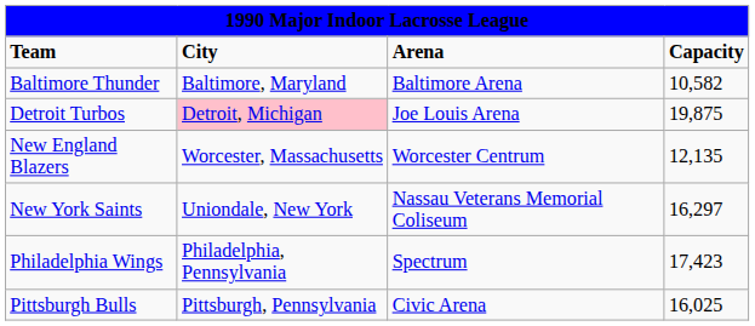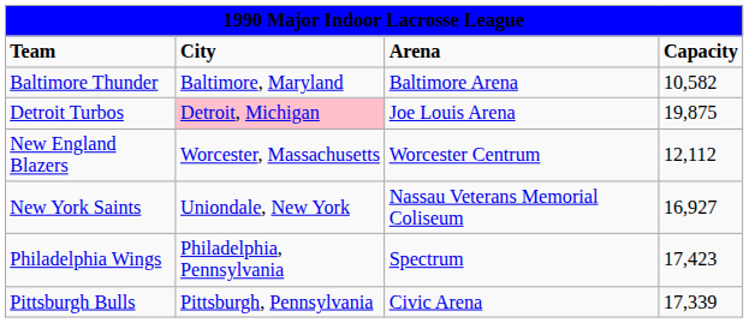 <table class="wikitable" style="width:auto">
 <tr>
 <td bgcolor="#0000FF" align="center" colspan="6"><strong><span>1990 Major Indoor Lacrosse League</span></strong></td>
 </tr>
 <tr>
 <td><strong>Team</strong></td>
 <td><strong>City</strong></td>
 <td><strong>Arena</strong></td>
 <td><strong>Capacity</strong></td>
 </tr>
 <tr>
 <td><a href='#'>Baltimore Thunder</a></td>
 <td><a href='#'>Baltimore</a>, <a href='#'>Maryland</a></td>
 <td><a href='#'>Baltimore Arena</a></td>
 <td>10,582</td>
 </tr>
 <tr>
 <td><a href='#'>Detroit Turbos</a></td>
 <td style="background: pink;"><a href='#'>Detroit</a>, <a href='#'>Michigan</a></td>
 <td><a href='#'>Joe Louis Arena</a></td>
 <td>19,875</td>
 </tr>
 <tr>
 <td><a href='#'>New England Blazers</a></td>
 <td><a href='#'>Worcester</a>, <a href='#'>Massachusetts</a></td>
 <td><a href='#'>Worcester Centrum</a></td>
-<td>12,135</td>
+<td>12,112</td>
 </tr>
 <tr>
 <td><a href='#'>New York Saints</a></td>
 <td><a href='#'>Uniondale</a>, <a href='#'>New York</a></td>
 <td><a href='#'>Nassau Veterans Memorial Coliseum</a></td>
-<td>16,297</td>
+<td>16,927</td>
 </tr>
 <tr>
 <td><a href='#'>Philadelphia Wings</a></td>
 <td><a href='#'>Philadelphia</a>, <a href='#'>Pennsylvania</a></td>
 <td><a href='#'>Spectrum</a></td>
 <td>17,423</td>
 </tr>
 <tr>
 <td><a href='#'>Pittsburgh Bulls</a></td>
 <td><a href='#'>Pittsburgh</a>, <a href='#'>Pennsylvania</a></td>
 <td><a href='#'>Civic Arena</a></td>
-<td>16,025</td>
+<td>17,339</td>
 </tr>
 </table>
